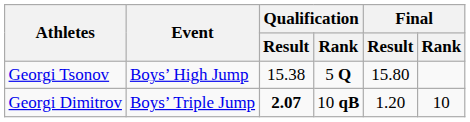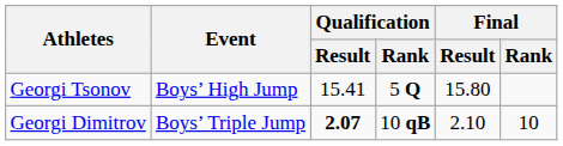 <table class="wikitable" border="1" style="font-size:90%">
 <tr>
 <th rowspan=2>Athletes</th>
 <th rowspan=2>Event</th>
 <th colspan=2>Qualification</th>
 <th colspan=2>Final</th>
 </tr>
 <tr>
 <th>Result</th>
 <th>Rank</th>
 <th>Result</th>
 <th>Rank</th>
 </tr>
 <tr>
 <td><a href='#'>Georgi Tsonov</a></td>
 <td><a href='#'>Boys’ High Jump</a></td>
-<td align=center>15.38</td>
+<td align=center>15.41</td>
 <td align=center>5 <strong>Q</strong></td>
 <td align=center>15.80</td>
 <td align=center></td>
 </tr>
 <tr>
 <td><a href='#'>Georgi Dimitrov</a></td>
 <td><a href='#'>Boys’ Triple Jump</a></td>
 <td align=center><strong>2.07</strong></td>
 <td align=center>10 <strong>qB</strong></td>
-<td align=center>1.20</td>
+<td align=center>2.10</td>
 <td align=center>10</td>
 </tr>
 </table>
